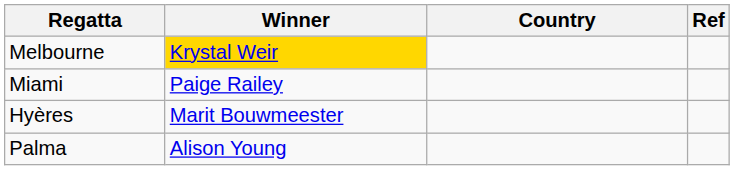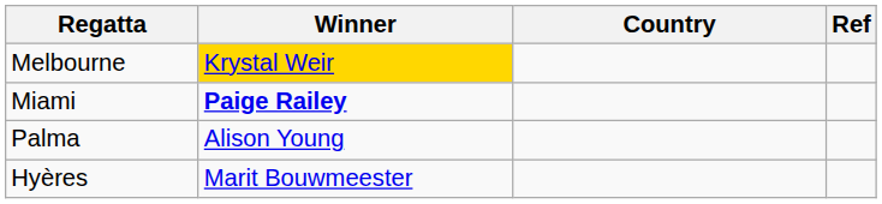 <table class="wikitable">
 <tr>
 <th width=120>Regatta</th>
 <th width=200px>Winner</th>
 <th width=200px>Country</th>
 <th>Ref</th>
 </tr>
 <tr>
 <td>Melbourne</td>
 <td style="background: gold;"><a href='#'>Krystal Weir</a></td>
 <td></td>
 <td></td>
 </tr>
 <tr>
 <td>Miami</td>
-<td><a href='#'>Paige Railey</a></td>
+<td><strong><a href='#'>Paige Railey</a></strong></td>
+<td></td>
+<td></td>
+</tr>
+<tr>
+<td>Palma</td>
+<td><a href='#'>Alison Young</a></td>
 <td></td>
 <td></td>
 </tr>
 <tr>
 <td>Hyères</td>
 <td><a href='#'>Marit Bouwmeester</a></td>
 <td></td>
 <td></td>
 </tr>
-<tr>
-<td>Palma</td>
-<td><a href='#'>Alison Young</a></td>
-<td></td>
-<td></td>
-</tr>
 </table>
